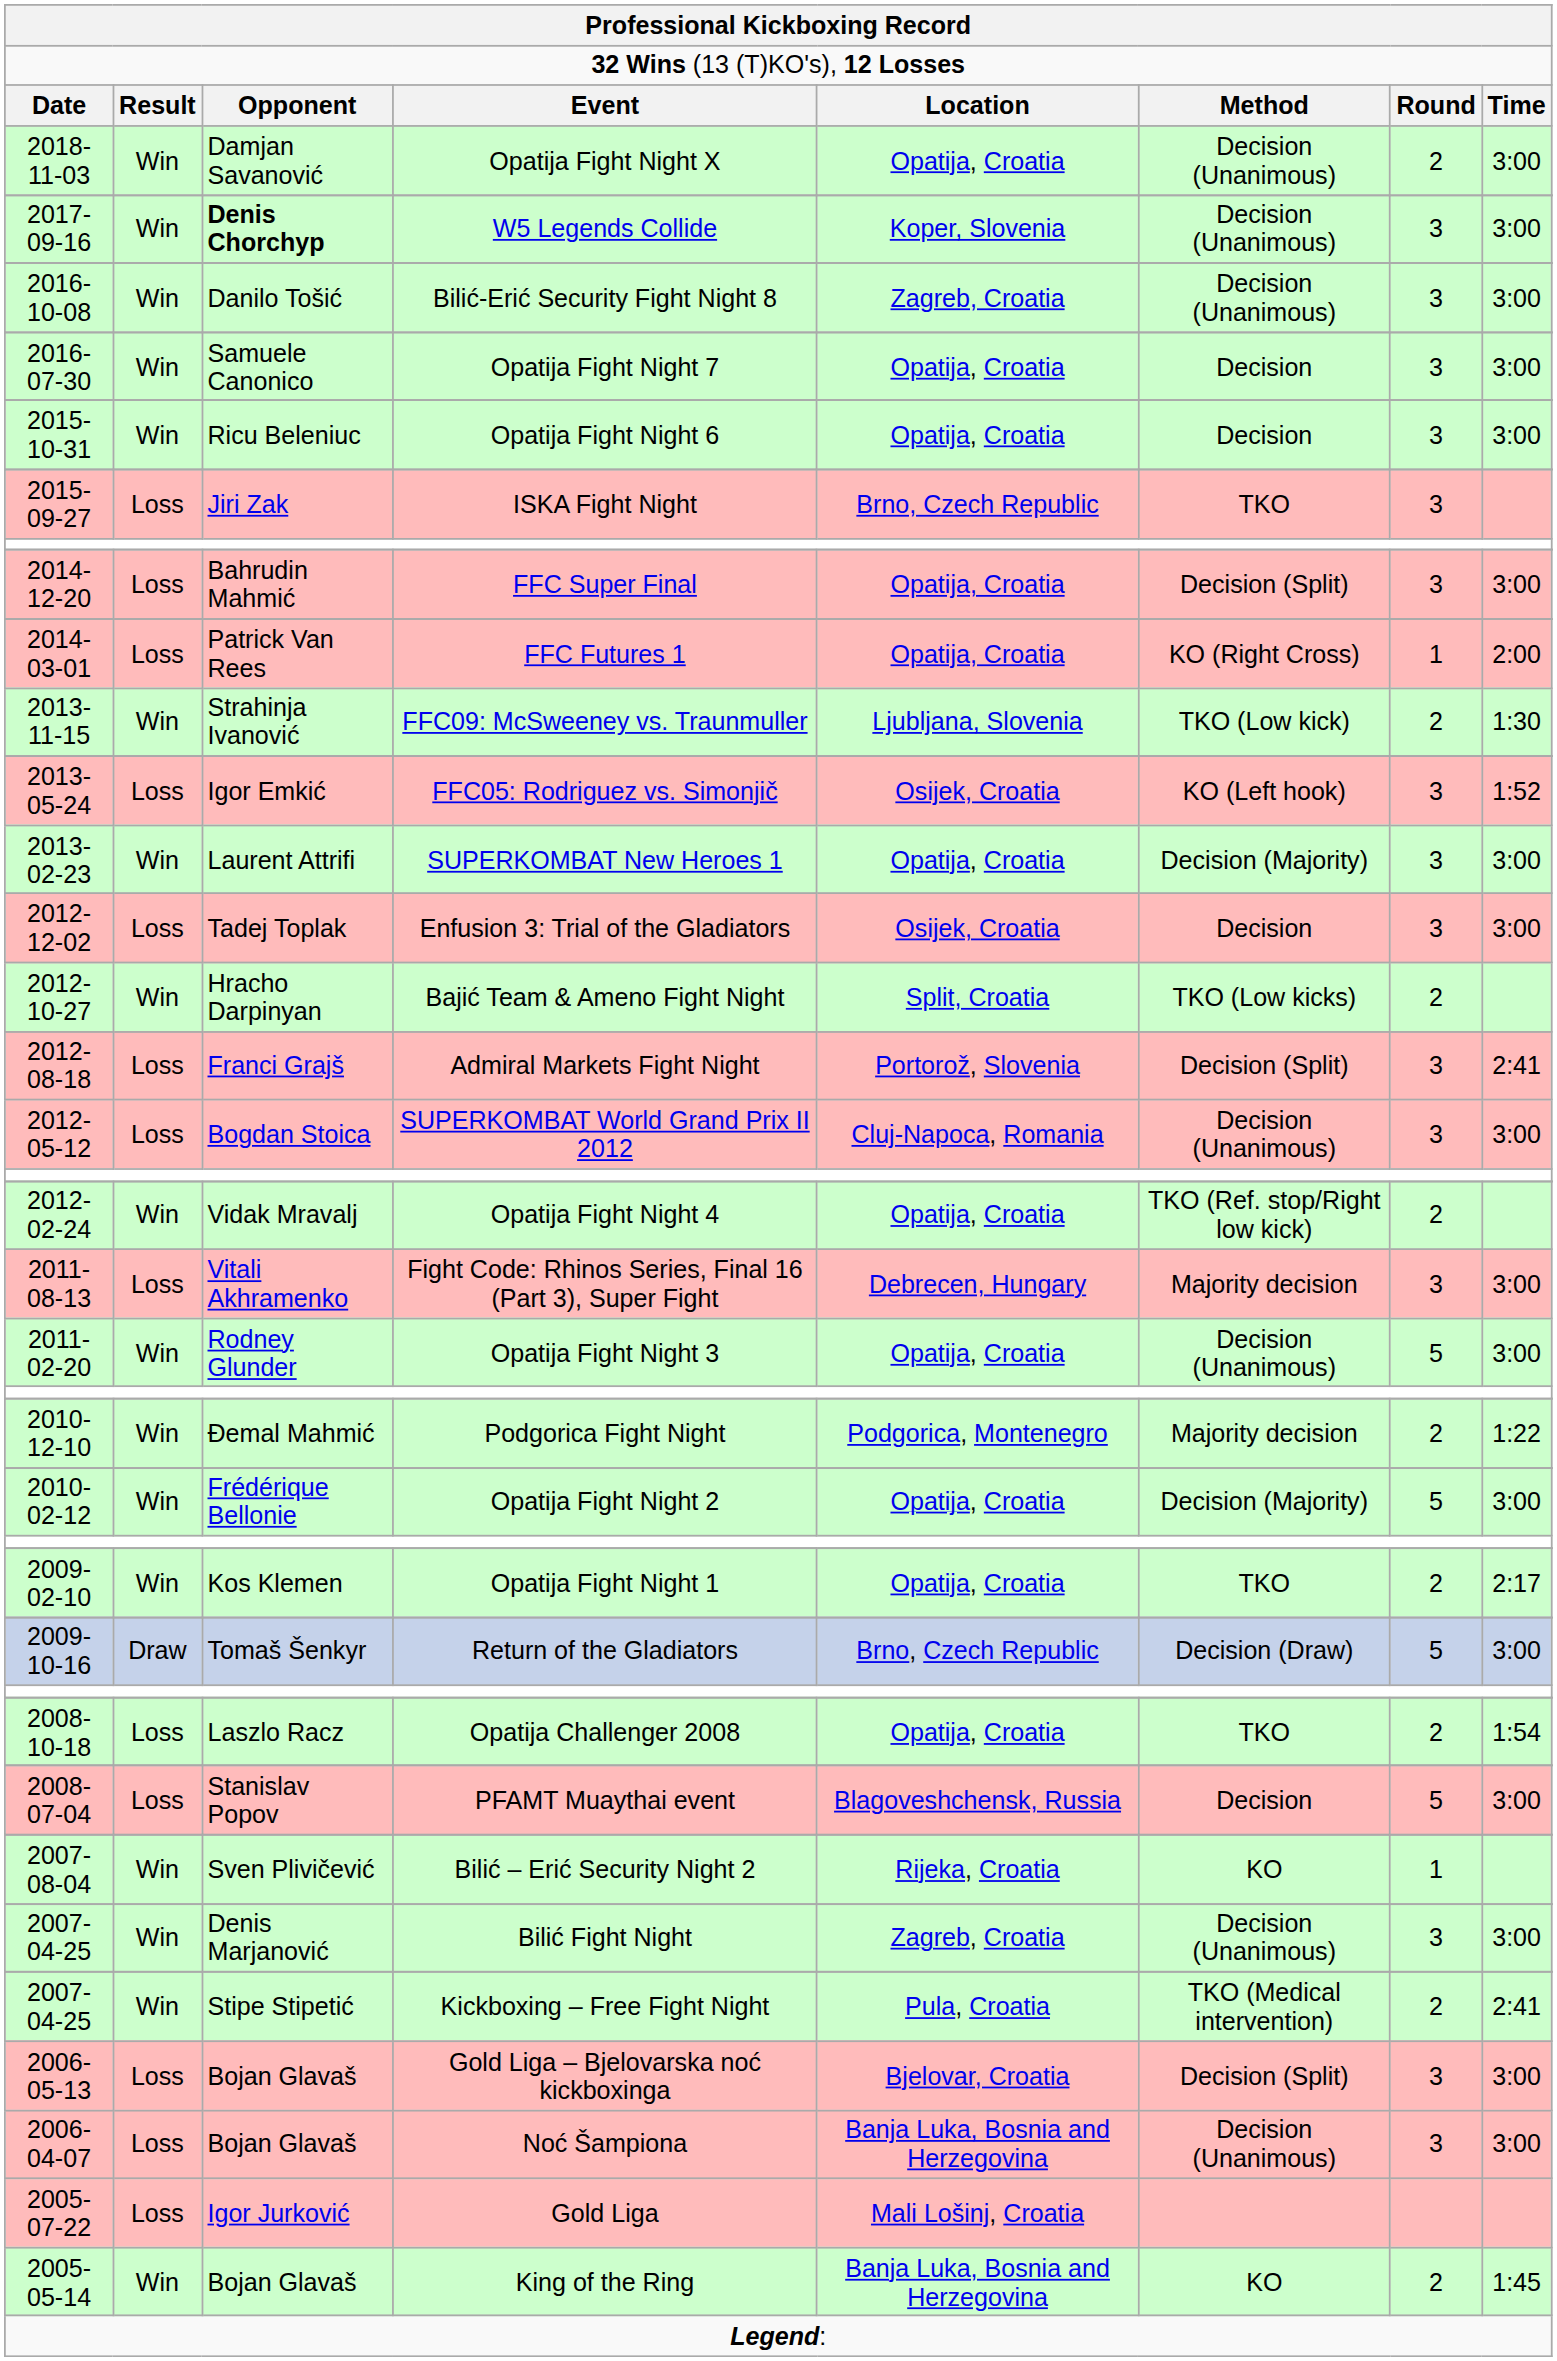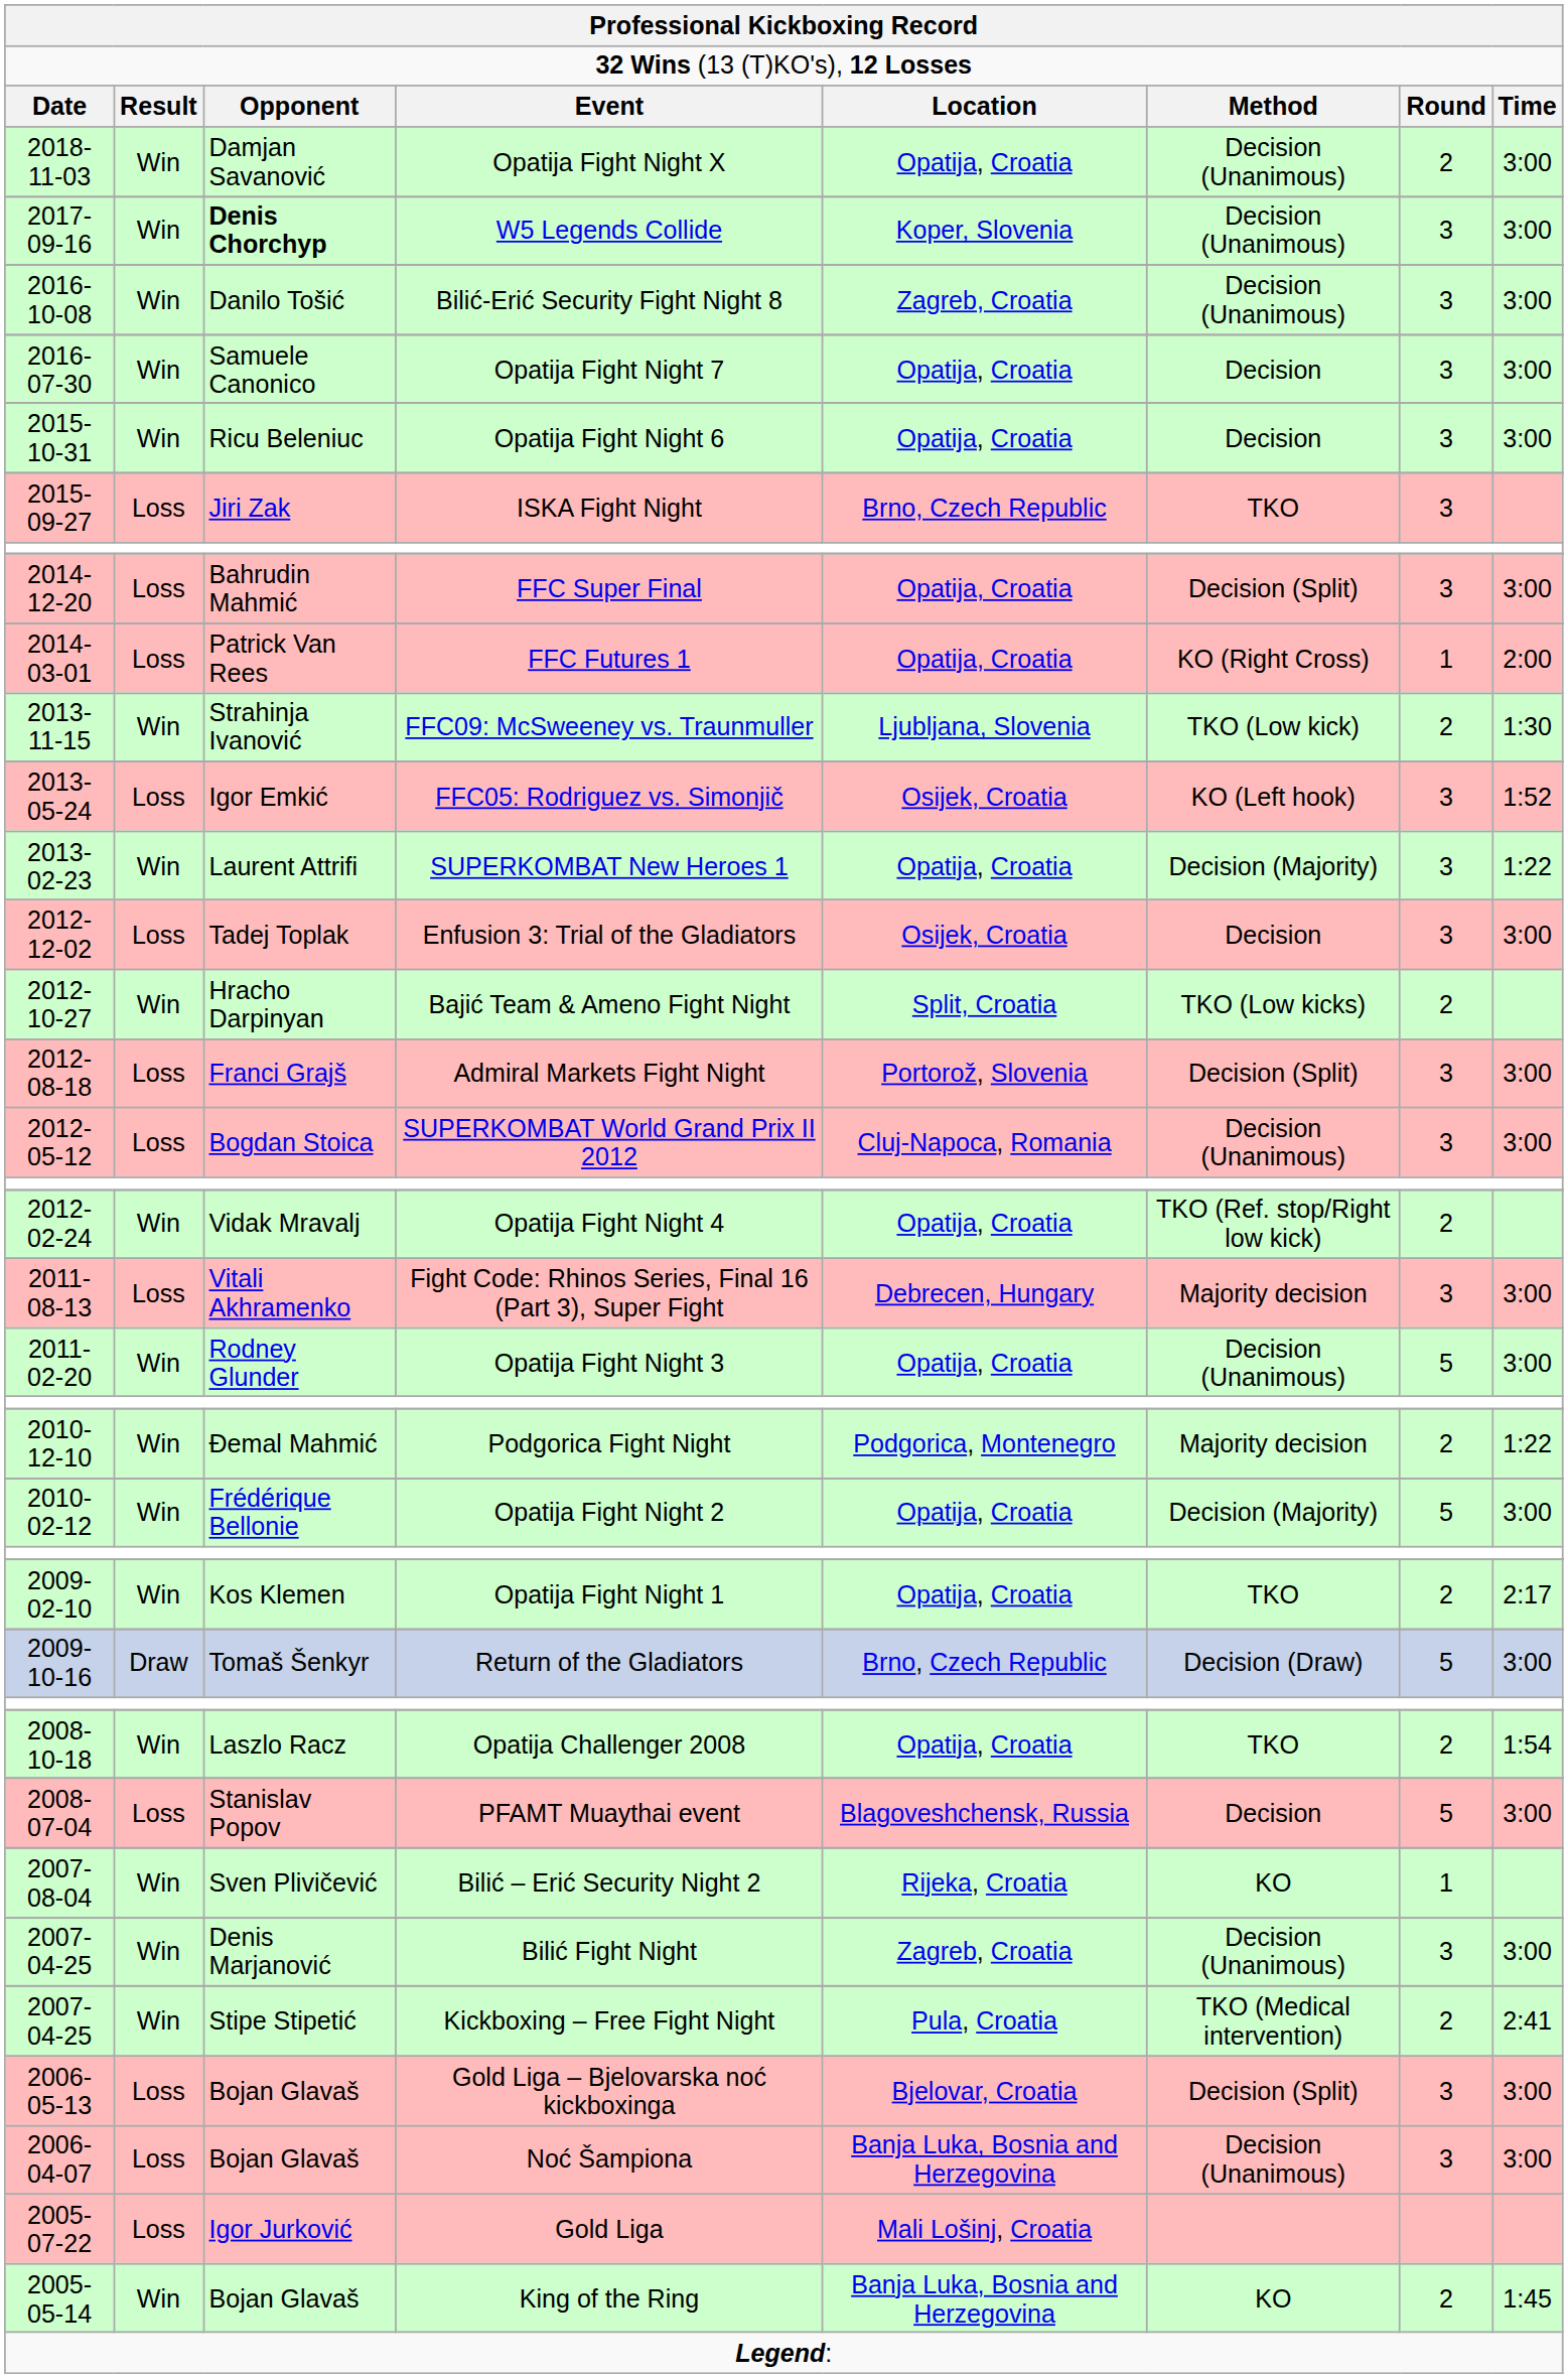 <table class="wikitable collapsible"  style="font-size:88%; text-align:center;">
 <tr>
 <th colspan=9>Professional Kickboxing Record</th>
 </tr>
 <tr>
 <td colspan=9><strong>32 Wins</strong> (13 (T)KO's), <strong>12 Losses</strong></td>
 </tr>
 <tr>
 <th>Date</th>
 <th>Result</th>
 <th>Opponent</th>
 <th>Event</th>
 <th>Location</th>
 <th>Method</th>
 <th>Round</th>
 <th>Time</th>
 </tr>
 <tr bgcolor="CCFFCC">
 <td>2018-11-03</td>
 <td>Win</td>
 <td align=left> Damjan Savanović</td>
 <td>Opatija Fight Night X</td>
 <td><a href='#'>Opatija</a>, <a href='#'>Croatia</a></td>
 <td>Decision (Unanimous)</td>
 <td>2</td>
 <td>3:00</td>
 </tr>
 <tr>
 </tr>
 <tr bgcolor="CCFFCC">
 <td>2017-09-16</td>
 <td>Win</td>
 <td align=left><strong> Denis Chorchyp</strong></td>
 <td><a href='#'>W5 Legends Collide</a></td>
 <td><a href='#'>Koper, Slovenia</a></td>
 <td>Decision (Unanimous)</td>
 <td>3</td>
 <td>3:00</td>
 </tr>
 <tr>
 </tr>
 <tr bgcolor="CCFFCC">
 <td>2016-10-08</td>
 <td>Win</td>
 <td align=left> Danilo Tošić</td>
 <td>Bilić-Erić Security Fight Night 8 </td>
 <td><a href='#'>Zagreb, Croatia</a></td>
 <td>Decision (Unanimous)</td>
 <td>3</td>
 <td>3:00</td>
 </tr>
 <tr>
 </tr>
 <tr bgcolor="CCFFCC">
 <td>2016-07-30</td>
 <td>Win</td>
 <td align=left> Samuele Canonico</td>
 <td>Opatija Fight Night 7</td>
 <td><a href='#'>Opatija</a>, <a href='#'>Croatia</a></td>
 <td>Decision</td>
 <td>3</td>
 <td>3:00</td>
 </tr>
 <tr>
 </tr>
 <tr bgcolor="CCFFCC">
 <td>2015-10-31</td>
 <td>Win</td>
 <td align=left> Ricu Beleniuc</td>
 <td>Opatija Fight Night 6</td>
 <td><a href='#'>Opatija</a>, <a href='#'>Croatia</a></td>
 <td>Decision</td>
 <td>3</td>
 <td>3:00</td>
 </tr>
 <tr>
 </tr>
 <tr bgcolor="FFBBBB">
 <td>2015-09-27</td>
 <td>Loss</td>
 <td align=left> <a href='#'>Jiri Zak</a></td>
 <td>ISKA Fight Night</td>
 <td><a href='#'>Brno, Czech Republic</a></td>
 <td>TKO</td>
 <td>3</td>
 <td></td>
 </tr>
 <tr>
 <th style="background:white" colspan=9></th>
 </tr>
 <tr>
 </tr>
 <tr bgcolor="FFBBBB">
 <td>2014-12-20</td>
 <td>Loss</td>
 <td align=left> Bahrudin Mahmić</td>
 <td><a href='#'>FFC Super Final</a></td>
 <td><a href='#'>Opatija, Croatia</a></td>
 <td>Decision (Split)</td>
 <td>3</td>
 <td>3:00</td>
 </tr>
 <tr>
 </tr>
 <tr bgcolor="FFBBBB">
 <td>2014-03-01</td>
 <td>Loss</td>
 <td align=left> Patrick Van Rees</td>
 <td><a href='#'>FFC Futures 1</a></td>
 <td><a href='#'>Opatija, Croatia</a></td>
 <td>KO (Right Cross)</td>
 <td>1</td>
 <td>2:00</td>
 </tr>
 <tr bgcolor="CCFFCC">
 <td>2013-11-15</td>
 <td>Win</td>
 <td align=left> Strahinja Ivanović</td>
 <td><a href='#'>FFC09: McSweeney vs. Traunmuller</a></td>
 <td><a href='#'>Ljubljana, Slovenia</a></td>
 <td>TKO (Low kick)</td>
 <td>2</td>
 <td>1:30</td>
 </tr>
 <tr>
 </tr>
 <tr bgcolor="FFBBBB">
 <td>2013-05-24</td>
 <td>Loss</td>
 <td align=left> Igor Emkić</td>
 <td><a href='#'>FFC05: Rodriguez vs. Simonjič</a></td>
 <td><a href='#'>Osijek, Croatia</a></td>
 <td>KO (Left hook)</td>
 <td>3</td>
 <td>1:52</td>
 </tr>
 <tr bgcolor="CCFFCC">
 <td>2013-02-23</td>
 <td>Win</td>
 <td align=left> Laurent Attrifi</td>
 <td><a href='#'>SUPERKOMBAT New Heroes 1</a></td>
 <td><a href='#'>Opatija</a>, <a href='#'>Croatia</a></td>
 <td>Decision (Majority)</td>
 <td>3</td>
-<td>3:00</td>
+<td>1:22</td>
 </tr>
 <tr bgcolor="FFBBBB">
 <td>2012-12-02</td>
 <td>Loss</td>
 <td align=left> Tadej Toplak</td>
 <td>Enfusion 3: Trial of the Gladiators</td>
 <td><a href='#'>Osijek, Croatia</a></td>
 <td>Decision</td>
 <td>3</td>
 <td>3:00</td>
 </tr>
 <tr bgcolor="CCFFCC">
 <td>2012-10-27</td>
 <td>Win</td>
 <td align=left> Hracho Darpinyan</td>
 <td>Bajić Team & Ameno Fight Night</td>
 <td><a href='#'>Split, Croatia</a></td>
 <td>TKO (Low kicks)</td>
 <td>2</td>
 <td></td>
 </tr>
 <tr bgcolor="FFBBBB">
 <td>2012-08-18</td>
 <td>Loss</td>
 <td align=left> <a href='#'>Franci Grajš</a></td>
 <td>Admiral Markets Fight Night</td>
 <td><a href='#'>Portorož</a>, <a href='#'>Slovenia</a></td>
 <td>Decision (Split)</td>
 <td>3</td>
-<td>2:41</td>
+<td>3:00</td>
 </tr>
 <tr bgcolor="#FFBBBB">
 <td>2012-05-12</td>
 <td>Loss</td>
 <td align=left> <a href='#'>Bogdan Stoica</a></td>
 <td><a href='#'>SUPERKOMBAT World Grand Prix II 2012</a></td>
 <td><a href='#'>Cluj-Napoca</a>, <a href='#'>Romania</a></td>
 <td>Decision (Unanimous)</td>
 <td>3</td>
 <td>3:00</td>
 </tr>
 <tr>
 <th style="background:white" colspan=9></th>
 </tr>
 <tr>
 </tr>
 <tr bgcolor="CCFFCC">
 <td>2012-02-24</td>
 <td>Win</td>
 <td align=left> Vidak Mravalj</td>
 <td>Opatija Fight Night 4</td>
 <td><a href='#'>Opatija</a>, <a href='#'>Croatia</a></td>
 <td>TKO (Ref. stop/Right low kick)</td>
 <td>2</td>
 <td></td>
 </tr>
 <tr bgcolor="#FFBBBB">
 <td>2011-08-13</td>
 <td>Loss</td>
 <td align=left> <a href='#'>Vitali Akhramenko</a></td>
 <td>Fight Code: Rhinos Series, Final 16 (Part 3), Super Fight</td>
 <td><a href='#'>Debrecen, Hungary</a></td>
 <td>Majority decision</td>
 <td>3</td>
 <td>3:00</td>
 </tr>
 <tr bgcolor="CCFFCC">
 <td>2011-02-20</td>
 <td>Win</td>
 <td align=left> <a href='#'>Rodney Glunder</a></td>
 <td>Opatija Fight Night 3</td>
 <td><a href='#'>Opatija</a>, <a href='#'>Croatia</a></td>
 <td>Decision (Unanimous)</td>
 <td>5</td>
 <td>3:00</td>
 </tr>
 <tr>
 <th style="background:white" colspan=9></th>
 </tr>
 <tr>
 </tr>
 <tr bgcolor="CCFFCC">
 <td>2010-12-10</td>
 <td>Win</td>
 <td align=left> Đemal Mahmić</td>
 <td>Podgorica Fight Night</td>
 <td><a href='#'>Podgorica</a>, <a href='#'>Montenegro</a></td>
 <td>Majority decision</td>
 <td>2</td>
 <td>1:22</td>
 </tr>
 <tr>
 </tr>
 <tr bgcolor="CCFFCC">
 <td>2010-02-12</td>
 <td>Win</td>
 <td align=left> <a href='#'>Frédérique Bellonie</a></td>
 <td>Opatija Fight Night 2</td>
 <td><a href='#'>Opatija</a>, <a href='#'>Croatia</a></td>
 <td>Decision (Majority)</td>
 <td>5</td>
 <td>3:00</td>
 </tr>
 <tr>
 <th style="background:white" colspan=9></th>
 </tr>
 <tr>
 </tr>
 <tr bgcolor="CCFFCC">
 <td>2009-02-10</td>
 <td>Win</td>
 <td align=left> Kos Klemen</td>
 <td>Opatija Fight Night 1</td>
 <td><a href='#'>Opatija</a>, <a href='#'>Croatia</a></td>
 <td>TKO</td>
 <td>2</td>
 <td>2:17</td>
 </tr>
 <tr>
 </tr>
 <tr bgcolor="#c5d2ea">
 <td>2009-10-16</td>
 <td>Draw</td>
 <td align=left> Tomaš Šenkyr</td>
 <td>Return of the Gladiators</td>
 <td><a href='#'>Brno</a>, <a href='#'>Czech Republic</a></td>
 <td>Decision (Draw)</td>
 <td>5</td>
 <td>3:00</td>
 </tr>
 <tr>
 <th style="background:white" colspan=9></th>
 </tr>
 <tr>
 </tr>
 <tr bgcolor="CCFFCC">
 <td>2008-10-18</td>
-<td>Loss</td>
+<td>Win</td>
 <td align=left> Laszlo Racz</td>
 <td>Opatija Challenger 2008</td>
 <td><a href='#'>Opatija</a>, <a href='#'>Croatia</a></td>
 <td>TKO</td>
 <td>2</td>
 <td>1:54</td>
 </tr>
 <tr>
 </tr>
 <tr bgcolor="#FFBBBB">
 <td>2008-07-04</td>
 <td>Loss</td>
 <td align=left> Stanislav Popov</td>
 <td>PFAMT Muaythai event</td>
 <td><a href='#'>Blagoveshchensk, Russia</a></td>
 <td>Decision</td>
 <td>5</td>
 <td>3:00</td>
 </tr>
 <tr>
 </tr>
 <tr bgcolor="CCFFCC">
 <td>2007-08-04</td>
 <td>Win</td>
 <td align=left> Sven Plivičević</td>
 <td>Bilić – Erić Security Night 2</td>
 <td><a href='#'>Rijeka</a>, <a href='#'>Croatia</a></td>
 <td>KO</td>
 <td>1</td>
 <td></td>
 </tr>
 <tr>
 </tr>
 <tr bgcolor="CCFFCC">
 <td>2007-04-25</td>
 <td>Win</td>
 <td align=left> Denis Marjanović</td>
 <td>Bilić Fight Night</td>
 <td><a href='#'>Zagreb</a>, <a href='#'>Croatia</a></td>
 <td>Decision (Unanimous)</td>
 <td>3</td>
 <td>3:00</td>
 </tr>
 <tr>
 </tr>
 <tr bgcolor="CCFFCC">
 <td>2007-04-25</td>
 <td>Win</td>
 <td align=left> Stipe Stipetić</td>
 <td>Kickboxing – Free Fight Night</td>
 <td><a href='#'>Pula</a>, <a href='#'>Croatia</a></td>
 <td>TKO (Medical intervention)</td>
 <td>2</td>
 <td>2:41</td>
 </tr>
 <tr bgcolor="#FFBBBB">
 <td>2006-05-13</td>
 <td>Loss</td>
 <td align=left> Bojan Glavaš</td>
 <td>Gold Liga – Bjelovarska noć kickboxinga</td>
 <td><a href='#'>Bjelovar, Croatia</a></td>
 <td>Decision (Split)</td>
 <td>3</td>
 <td>3:00</td>
 </tr>
 <tr bgcolor="#FFBBBB">
 <td>2006-04-07</td>
 <td>Loss</td>
 <td align=left> Bojan Glavaš</td>
 <td>Noć Šampiona</td>
 <td><a href='#'>Banja Luka, Bosnia and Herzegovina</a></td>
 <td>Decision (Unanimous)</td>
 <td>3</td>
 <td>3:00</td>
 </tr>
 <tr bgcolor="#FFBBBB">
 <td>2005-07-22</td>
 <td>Loss</td>
 <td align=left> <a href='#'>Igor Jurković</a></td>
 <td>Gold Liga</td>
 <td><a href='#'>Mali Lošinj</a>, <a href='#'>Croatia</a></td>
 <td></td>
 <td></td>
 <td></td>
 </tr>
 <tr bgcolor="#CCFFCC">
 <td>2005-05-14</td>
 <td>Win</td>
 <td align=left> Bojan Glavaš</td>
 <td>King of the Ring</td>
 <td><a href='#'>Banja Luka, Bosnia and Herzegovina</a></td>
 <td>KO</td>
 <td>2</td>
 <td>1:45</td>
 </tr>
 <tr>
 <td colspan=9><strong><em>Legend</em></strong>:    </td>
 </tr>
 </table>
